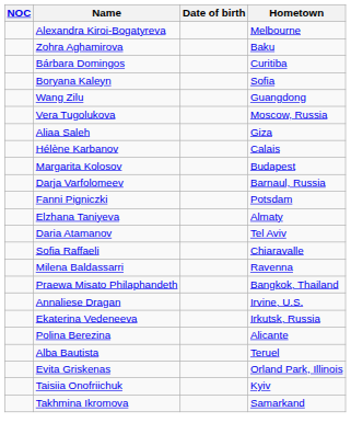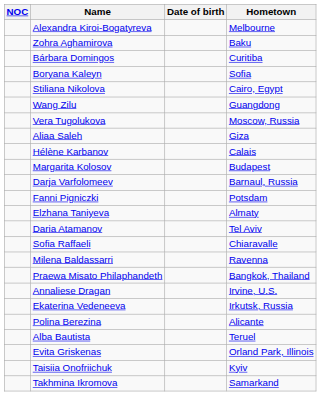 <table class="wikitable sortable">
 <tr>
 <th><a href='#'>NOC</a></th>
 <th>Name</th>
 <th>Date of birth</th>
 <th>Hometown</th>
 </tr>
 <tr>
 <td></td>
 <td><a href='#'>Alexandra Kiroi-Bogatyreva</a></td>
 <td></td>
 <td><a href='#'>Melbourne</a></td>
 </tr>
 <tr>
 <td></td>
 <td><a href='#'>Zohra Aghamirova</a></td>
 <td></td>
 <td><a href='#'>Baku</a></td>
 </tr>
 <tr>
 <td></td>
 <td><a href='#'>Bárbara Domingos</a></td>
 <td></td>
 <td><a href='#'>Curitiba</a></td>
 </tr>
 <tr>
 <td></td>
 <td><a href='#'>Boryana Kaleyn</a></td>
 <td></td>
 <td><a href='#'>Sofia</a></td>
+</tr>
+<tr>
+<td></td>
+<td><a href='#'>Stiliana Nikolova</a></td>
+<td></td>
+<td><a href='#'>Cairo, Egypt</a></td>
 </tr>
 <tr>
 <td></td>
 <td><a href='#'>Wang Zilu</a></td>
 <td></td>
 <td><a href='#'>Guangdong</a></td>
 </tr>
 <tr>
 <td></td>
 <td><a href='#'>Vera Tugolukova</a></td>
 <td></td>
 <td><a href='#'>Moscow, Russia</a></td>
 </tr>
 <tr>
 <td></td>
 <td><a href='#'>Aliaa Saleh</a></td>
 <td></td>
 <td><a href='#'>Giza</a></td>
 </tr>
 <tr>
 <td></td>
 <td><a href='#'>Hélène Karbanov</a></td>
 <td></td>
 <td><a href='#'>Calais</a></td>
 </tr>
 <tr>
 <td></td>
 <td><a href='#'>Margarita Kolosov</a></td>
 <td></td>
 <td><a href='#'>Budapest</a></td>
 </tr>
 <tr>
 <td></td>
 <td><a href='#'>Darja Varfolomeev</a></td>
 <td></td>
 <td><a href='#'>Barnaul, Russia</a></td>
 </tr>
 <tr>
 <td></td>
 <td><a href='#'>Fanni Pigniczki</a></td>
 <td></td>
 <td><a href='#'>Potsdam</a></td>
 </tr>
 <tr>
 <td></td>
 <td><a href='#'>Elzhana Taniyeva</a></td>
 <td></td>
 <td><a href='#'>Almaty</a></td>
 </tr>
 <tr>
 <td></td>
 <td><a href='#'>Daria Atamanov</a></td>
 <td></td>
 <td><a href='#'>Tel Aviv</a></td>
 </tr>
 <tr>
 <td></td>
 <td><a href='#'>Sofia Raffaeli</a></td>
 <td></td>
 <td><a href='#'>Chiaravalle</a></td>
 </tr>
 <tr>
 <td></td>
 <td><a href='#'>Milena Baldassarri</a></td>
 <td></td>
 <td><a href='#'>Ravenna</a></td>
 </tr>
 <tr>
 <td></td>
 <td><a href='#'>Praewa Misato Philaphandeth</a></td>
 <td></td>
 <td><a href='#'>Bangkok, Thailand</a></td>
 </tr>
 <tr>
 <td></td>
 <td><a href='#'>Annaliese Dragan</a></td>
 <td></td>
 <td><a href='#'>Irvine, U.S.</a></td>
 </tr>
 <tr>
 <td></td>
 <td><a href='#'>Ekaterina Vedeneeva</a></td>
 <td></td>
 <td><a href='#'>Irkutsk, Russia</a></td>
 </tr>
 <tr>
 <td></td>
 <td><a href='#'>Polina Berezina</a></td>
 <td></td>
 <td><a href='#'>Alicante</a></td>
 </tr>
 <tr>
 <td></td>
 <td><a href='#'>Alba Bautista</a></td>
 <td></td>
 <td><a href='#'>Teruel</a></td>
 </tr>
 <tr>
 <td></td>
 <td><a href='#'>Evita Griskenas</a></td>
 <td></td>
 <td><a href='#'>Orland Park, Illinois</a></td>
 </tr>
 <tr>
 <td></td>
 <td><a href='#'>Taisiia Onofriichuk</a></td>
 <td></td>
 <td><a href='#'>Kyiv</a></td>
 </tr>
 <tr>
 <td></td>
 <td><a href='#'>Takhmina Ikromova</a></td>
 <td></td>
 <td><a href='#'>Samarkand</a></td>
 </tr>
 </table>
